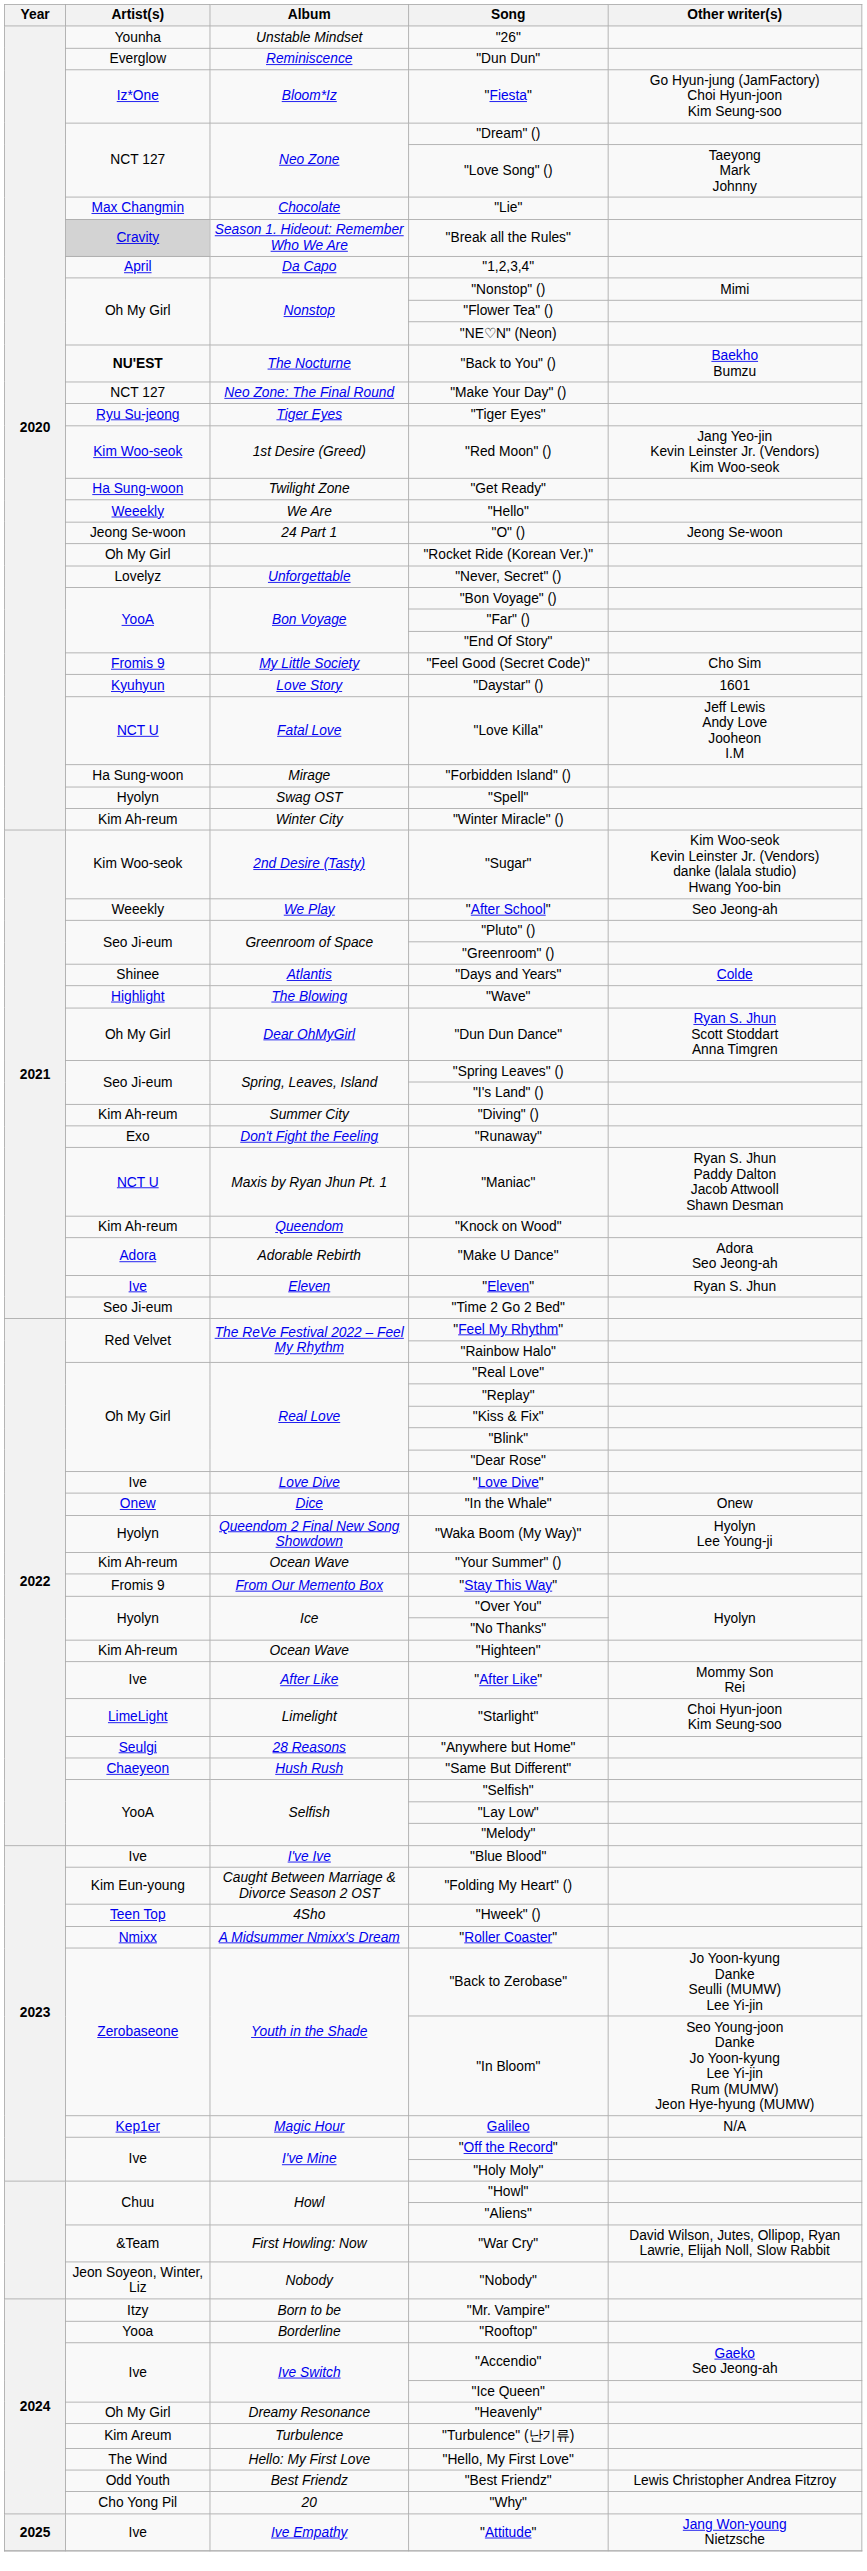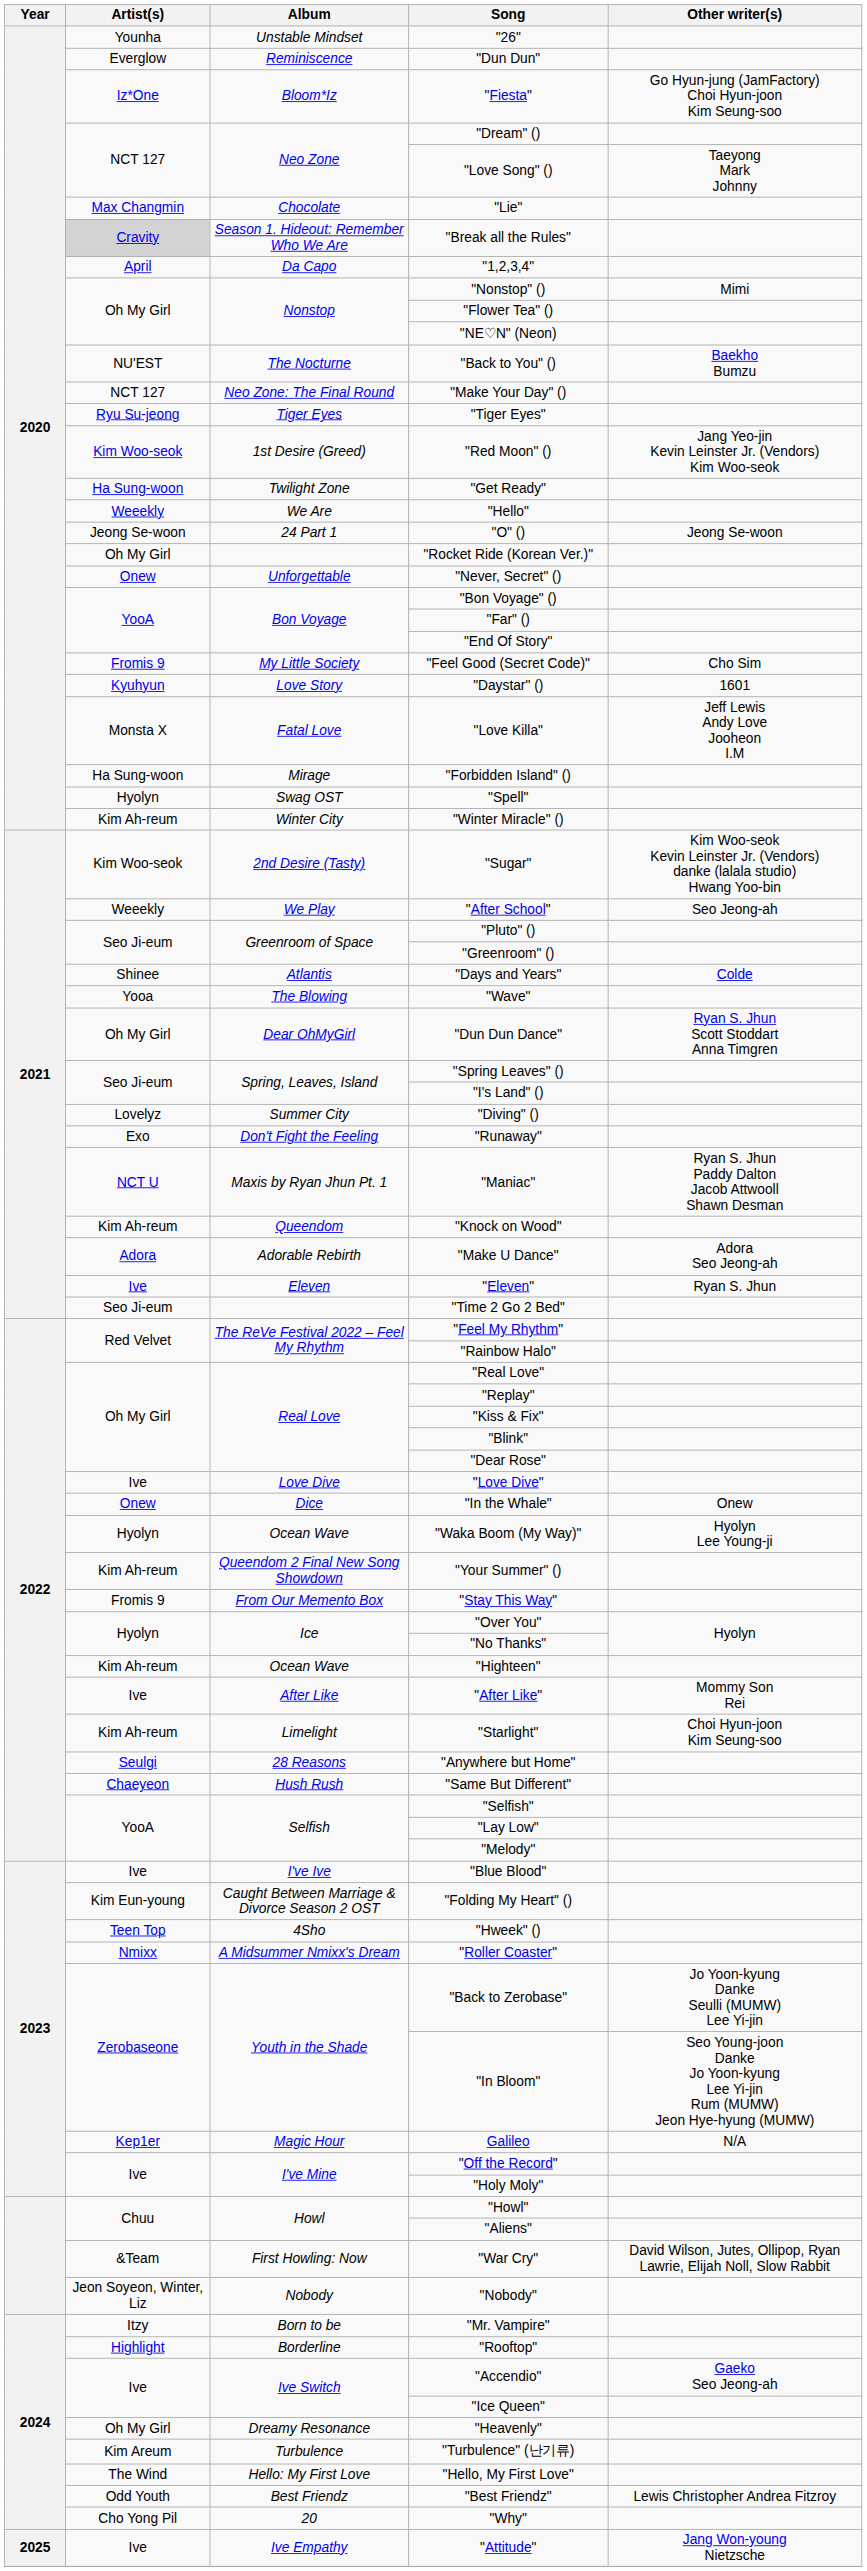 <table class="wikitable sortable plainrowheaders" style="text-align:center;">
 <tr>
 <th style="width:4em;">Year</th>
 <th style="width:10em;">Artist(s)</th>
 <th style="width:14em;">Album</th>
 <th style="width:14em;">Song</th>
 <th style="width:18em;" class="unsortable">Other writer(s)</th>
 </tr>
 <tr>
 <th scope="col" rowspan="29">2020</th>
 <td>Younha</td>
 <td><em>Unstable Mindset</em></td>
 <td>"26"</td>
 <td></td>
 </tr>
 <tr>
 <td>Everglow</td>
 <td><em><a href='#'>Reminiscence</a></em></td>
 <td>"Dun Dun"</td>
 <td></td>
 </tr>
 <tr>
 <td><a href='#'>Iz*One</a></td>
 <td><em><a href='#'>Bloom*Iz</a></em></td>
 <td>"<a href='#'>Fiesta</a>"</td>
 <td>Go Hyun-jung (JamFactory)<br>Choi Hyun-joon<br>Kim Seung-soo</td>
 </tr>
 <tr>
 <td rowspan="2">NCT 127</td>
 <td rowspan="2"><em><a href='#'>Neo Zone</a></em></td>
 <td>"Dream" ()</td>
 <td></td>
 </tr>
 <tr>
 <td>"Love Song" ()</td>
 <td>Taeyong<br>Mark<br>Johnny</td>
 </tr>
 <tr>
 <td><a href='#'>Max Changmin</a></td>
 <td><em><a href='#'>Chocolate</a></em></td>
 <td>"Lie"<br></td>
 <td></td>
 </tr>
 <tr>
 <td style="background: lightgrey;"><a href='#'>Cravity</a></td>
 <td><em><a href='#'>Season 1. Hideout: Remember Who We Are</a></em></td>
 <td>"Break all the Rules"</td>
 <td></td>
 </tr>
 <tr>
 <td><a href='#'>April</a></td>
 <td><em><a href='#'>Da Capo</a></em></td>
 <td>"1,2,3,4"</td>
 <td></td>
 </tr>
 <tr>
 <td rowspan="3">Oh My Girl</td>
 <td rowspan="3"><em><a href='#'>Nonstop</a></em></td>
 <td>"Nonstop" ()</td>
 <td>Mimi</td>
 </tr>
 <tr>
 <td>"Flower Tea" ()</td>
 <td></td>
 </tr>
 <tr>
 <td>"NE♡N" (Neon)</td>
 <td></td>
 </tr>
 <tr>
-<td><strong>NU'EST</strong></td>
+<td>NU'EST</td>
 <td><em><a href='#'>The Nocturne</a></em></td>
 <td>"Back to You" ()</td>
 <td><a href='#'>Baekho</a><br>Bumzu</td>
 </tr>
 <tr>
 <td>NCT 127</td>
 <td><em><a href='#'>Neo Zone: The Final Round</a></em></td>
 <td>"Make Your Day" ()</td>
 <td></td>
 </tr>
 <tr>
 <td><a href='#'>Ryu Su-jeong</a></td>
 <td><em><a href='#'>Tiger Eyes</a></em></td>
 <td>"Tiger Eyes"</td>
 <td></td>
 </tr>
 <tr>
 <td><a href='#'>Kim Woo-seok</a></td>
 <td><em>1st Desire (Greed)</em></td>
 <td>"Red Moon" ()</td>
 <td>Jang Yeo-jin<br>Kevin Leinster Jr. (Vendors)<br>Kim Woo-seok</td>
 </tr>
 <tr>
 <td><a href='#'>Ha Sung-woon</a></td>
 <td><em>Twilight Zone</em></td>
 <td>"Get Ready"</td>
 <td></td>
 </tr>
 <tr>
 <td><a href='#'>Weeekly</a></td>
 <td><em>We Are</em></td>
 <td>"Hello"</td>
 <td></td>
 </tr>
 <tr>
 <td>Jeong Se-woon</td>
 <td><em>24 Part 1</em></td>
 <td>"O" ()</td>
 <td>Jeong Se-woon</td>
 </tr>
 <tr>
 <td>Oh My Girl</td>
 <td></td>
 <td>"Rocket Ride (Korean Ver.)"</td>
 <td></td>
 </tr>
 <tr>
-<td>Lovelyz</td>
+<td><a href='#'>Onew</a></td>
 <td><em><a href='#'>Unforgettable</a></em></td>
 <td>"Never, Secret" ()</td>
 <td></td>
 </tr>
 <tr>
 <td rowspan="3"><a href='#'>YooA</a></td>
 <td rowspan="3"><em><a href='#'>Bon Voyage</a></em></td>
 <td>"Bon Voyage" ()</td>
 <td></td>
 </tr>
 <tr>
 <td>"Far" ()</td>
 <td></td>
 </tr>
 <tr>
 <td>"End Of Story"</td>
 <td></td>
 </tr>
 <tr>
 <td><a href='#'>Fromis 9</a></td>
 <td><em><a href='#'>My Little Society</a></em></td>
 <td>"Feel Good (Secret Code)"</td>
 <td>Cho Sim</td>
 </tr>
 <tr>
 <td><a href='#'>Kyuhyun</a></td>
 <td><em><a href='#'>Love Story</a></em></td>
 <td>"Daystar" ()</td>
 <td>1601</td>
 </tr>
 <tr>
-<td><a href='#'>NCT U</a></td>
+<td>Monsta X</td>
 <td><em><a href='#'>Fatal Love</a></em></td>
 <td>"Love Killa"</td>
 <td>Jeff Lewis<br>Andy Love<br>Jooheon<br>I.M</td>
 </tr>
 <tr>
 <td>Ha Sung-woon</td>
 <td><em>Mirage</em></td>
 <td>"Forbidden Island" ()</td>
 <td></td>
 </tr>
 <tr>
 <td>Hyolyn</td>
 <td><em>Swag OST</em></td>
 <td>"Spell"</td>
 <td></td>
 </tr>
 <tr>
 <td>Kim Ah-reum</td>
 <td><em>Winter City</em></td>
 <td>"Winter Miracle" ()</td>
 <td></td>
 </tr>
 <tr>
 <th scope="col" rowspan="16">2021</th>
 <td>Kim Woo-seok</td>
 <td><em><a href='#'>2nd Desire (Tasty)</a></em></td>
 <td>"Sugar"</td>
 <td>Kim Woo-seok<br>Kevin Leinster Jr. (Vendors)<br>danke (lalala studio)<br>Hwang Yoo-bin</td>
 </tr>
 <tr>
 <td>Weeekly</td>
 <td><em><a href='#'>We Play</a></em></td>
 <td>"<a href='#'>After School</a>"</td>
 <td>Seo Jeong-ah</td>
 </tr>
 <tr>
 <td rowspan="2">Seo Ji-eum</td>
 <td rowspan="2"><em>Greenroom of Space</em></td>
 <td>"Pluto" ()</td>
 <td></td>
 </tr>
 <tr>
 <td>"Greenroom" ()</td>
 <td></td>
 </tr>
 <tr>
 <td>Shinee</td>
 <td><em><a href='#'>Atlantis</a></em></td>
 <td>"Days and Years"</td>
 <td><a href='#'>Colde</a></td>
 </tr>
 <tr>
-<td><a href='#'>Highlight</a></td>
+<td>Yooa</td>
 <td><em><a href='#'>The Blowing</a></em></td>
 <td>"Wave"</td>
 <td></td>
 </tr>
 <tr>
 <td>Oh My Girl</td>
 <td><em><a href='#'>Dear OhMyGirl</a></em></td>
 <td>"Dun Dun Dance"</td>
 <td><a href='#'>Ryan S. Jhun</a><br>Scott Stoddart<br>Anna Timgren</td>
 </tr>
 <tr>
 <td rowspan="2">Seo Ji-eum</td>
 <td rowspan="2"><em>Spring, Leaves, Island</em></td>
 <td>"Spring Leaves" ()</td>
 <td></td>
 </tr>
 <tr>
 <td>"I's Land" ()</td>
 <td></td>
 </tr>
 <tr>
-<td>Kim Ah-reum</td>
+<td>Lovelyz</td>
 <td><em>Summer City</em></td>
 <td>"Diving" ()</td>
 <td></td>
 </tr>
 <tr>
 <td>Exo</td>
 <td><em><a href='#'>Don't Fight the Feeling</a></em></td>
 <td>"Runaway"</td>
 <td></td>
 </tr>
 <tr>
 <td><a href='#'>NCT U</a></td>
 <td><em>Maxis by Ryan Jhun Pt. 1</em></td>
 <td>"Maniac"</td>
 <td>Ryan S. Jhun<br>Paddy Dalton<br>Jacob Attwooll<br>Shawn Desman</td>
 </tr>
 <tr>
 <td>Kim Ah-reum</td>
 <td><em><a href='#'>Queendom</a></em></td>
 <td>"Knock on Wood"</td>
 <td></td>
 </tr>
 <tr>
 <td><a href='#'>Adora</a></td>
 <td><em>Adorable Rebirth</em></td>
 <td>"Make U Dance"<br></td>
 <td>Adora<br>Seo Jeong-ah</td>
 </tr>
 <tr>
 <td><a href='#'>Ive</a></td>
 <td><em><a href='#'>Eleven</a></em></td>
 <td>"<a href='#'>Eleven</a>"</td>
 <td>Ryan S. Jhun</td>
 </tr>
 <tr>
 <td>Seo Ji-eum</td>
 <td></td>
 <td>"Time 2 Go 2 Bed"</td>
 <td></td>
 </tr>
 <tr>
 <th scope="col" rowspan="22">2022</th>
 <td rowspan="2">Red Velvet</td>
 <td rowspan="2"><em><a href='#'>The ReVe Festival 2022 – Feel My Rhythm</a></em></td>
 <td>"<a href='#'>Feel My Rhythm</a>"</td>
 <td></td>
 </tr>
 <tr>
 <td>"Rainbow Halo"</td>
 <td></td>
 </tr>
 <tr>
 <td rowspan="5">Oh My Girl</td>
 <td rowspan="5"><em><a href='#'>Real Love</a></em></td>
 <td>"Real Love"</td>
 <td></td>
 </tr>
 <tr>
 <td>"Replay"</td>
 <td></td>
 </tr>
 <tr>
 <td>"Kiss & Fix"</td>
 <td></td>
 </tr>
 <tr>
 <td>"Blink"</td>
 <td></td>
 </tr>
 <tr>
 <td>"Dear Rose"</td>
 <td></td>
 </tr>
 <tr>
 <td>Ive</td>
 <td><em><a href='#'>Love Dive</a></em></td>
 <td>"<a href='#'>Love Dive</a>"</td>
 <td></td>
 </tr>
 <tr>
 <td><a href='#'>Onew</a></td>
 <td><em><a href='#'>Dice</a></em></td>
 <td>"In the Whale"</td>
 <td>Onew</td>
 </tr>
 <tr>
 <td>Hyolyn</td>
-<td><em><a href='#'>Queendom 2 Final New Song Showdown</a></em></td>
+<td><em>Ocean Wave</em></td>
 <td>"Waka Boom (My Way)"<br></td>
 <td>Hyolyn<br>Lee Young-ji</td>
 </tr>
 <tr>
 <td>Kim Ah-reum</td>
-<td><em>Ocean Wave</em></td>
+<td><em><a href='#'>Queendom 2 Final New Song Showdown</a></em></td>
 <td>"Your Summer" ()</td>
 <td></td>
 </tr>
 <tr>
 <td>Fromis 9</td>
 <td><em><a href='#'>From Our Memento Box</a></em></td>
 <td>"<a href='#'>Stay This Way</a>"</td>
 <td></td>
 </tr>
 <tr>
 <td rowspan="2">Hyolyn</td>
 <td rowspan="2"><em>Ice</em></td>
 <td>"Over You"</td>
 <td rowspan="2">Hyolyn</td>
 </tr>
 <tr>
 <td>"No Thanks"</td>
 </tr>
 <tr>
 <td>Kim Ah-reum</td>
 <td><em>Ocean Wave</em></td>
 <td>"Highteen"<br></td>
 <td></td>
 </tr>
 <tr>
 <td>Ive</td>
 <td><em><a href='#'>After Like</a></em></td>
 <td>"<a href='#'>After Like</a>"</td>
 <td>Mommy Son<br>Rei</td>
 </tr>
 <tr>
-<td><a href='#'>LimeLight</a></td>
+<td>Kim Ah-reum</td>
 <td><em>Limelight</em></td>
 <td>"Starlight"</td>
 <td>Choi Hyun-joon<br>Kim Seung-soo</td>
 </tr>
 <tr>
 <td><a href='#'>Seulgi</a></td>
 <td><em><a href='#'>28 Reasons</a></em></td>
 <td>"Anywhere but Home"</td>
 <td></td>
 </tr>
 <tr>
 <td><a href='#'>Chaeyeon</a></td>
 <td><em><a href='#'>Hush Rush</a></em></td>
 <td>"Same But Different"</td>
 <td></td>
 </tr>
 <tr>
 <td rowspan="3">YooA</td>
 <td rowspan="3"><em>Selfish</em></td>
 <td>"Selfish"</td>
 <td></td>
 </tr>
 <tr>
 <td>"Lay Low"</td>
 <td></td>
 </tr>
 <tr>
 <td>"Melody"</td>
 <td></td>
 </tr>
 <tr>
 <th rowspan="9" scope="col">2023</th>
 <td>Ive</td>
 <td><em><a href='#'>I've Ive</a></em></td>
 <td>"Blue Blood"</td>
 <td></td>
 </tr>
 <tr>
 <td>Kim Eun-young</td>
 <td><em>Caught Between Marriage & Divorce Season 2 OST</em></td>
 <td>"Folding My Heart" ()</td>
 <td></td>
 </tr>
 <tr>
 <td><a href='#'>Teen Top</a></td>
 <td><em>4Sho</em></td>
 <td>"Hweek" ()</td>
 <td></td>
 </tr>
 <tr>
 <td><a href='#'>Nmixx</a></td>
 <td><em><a href='#'>A Midsummer Nmixx's Dream</a></em></td>
 <td>"<a href='#'>Roller Coaster</a>"</td>
 <td></td>
 </tr>
 <tr>
 <td rowspan="2"><a href='#'>Zerobaseone</a></td>
 <td rowspan="2"><em><a href='#'>Youth in the Shade</a></em></td>
 <td>"Back to Zerobase"</td>
 <td>Jo Yoon-kyung<br>Danke<br>Seulli (MUMW)<br>Lee Yi-jin</td>
 </tr>
 <tr>
 <td>"In Bloom"</td>
 <td>Seo Young-joon<br>Danke<br>Jo Yoon-kyung<br>Lee Yi-jin<br>Rum (MUMW)<br>Jeon Hye-hyung (MUMW)</td>
 </tr>
 <tr>
 <td><a href='#'>Kep1er</a></td>
 <td><a href='#'><em>Magic Hour</em></a></td>
 <td><a href='#'>Galileo</a></td>
 <td>N/A</td>
 </tr>
 <tr>
 <td rowspan="2">Ive</td>
 <td rowspan="2"><em><a href='#'>I've Mine</a></em></td>
 <td>"<a href='#'>Off the Record</a>"</td>
 <td></td>
 </tr>
 <tr>
 <td>"Holy Moly"</td>
 <td></td>
 </tr>
 <tr>
 <th rowspan="4"></th>
 <td rowspan="2">Chuu</td>
 <td rowspan="2"><em>Howl</em></td>
 <td>"Howl"</td>
 <td></td>
 </tr>
 <tr>
 <td>"Aliens"</td>
 <td></td>
 </tr>
 <tr>
 <td>&Team</td>
 <td><em>First Howling: Now</em></td>
 <td>"War Cry"</td>
 <td>David Wilson, Jutes, Ollipop, Ryan Lawrie, Elijah Noll, Slow Rabbit</td>
 </tr>
 <tr>
 <td>Jeon Soyeon, Winter, Liz</td>
 <td><em>Nobody</em></td>
 <td>"Nobody"</td>
 <td></td>
 </tr>
 <tr>
 <th rowspan="9"><strong>2024</strong></th>
 <td>Itzy</td>
 <td><em>Born to be</em></td>
 <td>"Mr. Vampire"</td>
 <td></td>
 </tr>
 <tr>
-<td>Yooa</td>
+<td><a href='#'>Highlight</a></td>
 <td><em>Borderline</em></td>
 <td>"Rooftop"</td>
 <td></td>
 </tr>
 <tr>
 <td rowspan="2">Ive</td>
 <td rowspan="2"><em><a href='#'>Ive Switch</a></em></td>
 <td>"Accendio"</td>
 <td><a href='#'>Gaeko</a><br>Seo Jeong-ah</td>
 </tr>
 <tr>
 <td>"Ice Queen"</td>
 <td></td>
 </tr>
 <tr>
 <td>Oh My Girl</td>
 <td><em>Dreamy Resonance</em></td>
 <td>"Heavenly"</td>
 <td></td>
 </tr>
 <tr>
 <td>Kim Areum</td>
 <td><em>Turbulence</em></td>
 <td>"Turbulence" (난기류)</td>
 <td></td>
 </tr>
 <tr>
 <td>The Wind</td>
 <td><em>Hello: My First Love</em></td>
 <td>"Hello, My First Love"</td>
 <td></td>
 </tr>
 <tr>
 <td>Odd Youth</td>
 <td><em>Best Friendz</em></td>
 <td>"Best Friendz"</td>
 <td>Lewis Christopher Andrea Fitzroy</td>
 </tr>
 <tr>
 <td>Cho Yong Pil</td>
 <td><em>20</em></td>
 <td>"Why"</td>
 <td></td>
 </tr>
 <tr>
 <th scope="col">2025</th>
 <td>Ive</td>
 <td><em><a href='#'>Ive Empathy</a></em></td>
 <td>"<a href='#'>Attitude</a>"</td>
 <td><a href='#'>Jang Won-young</a><br>Nietzsche</td>
 </tr>
 <tr>
 </tr>
 </table>
